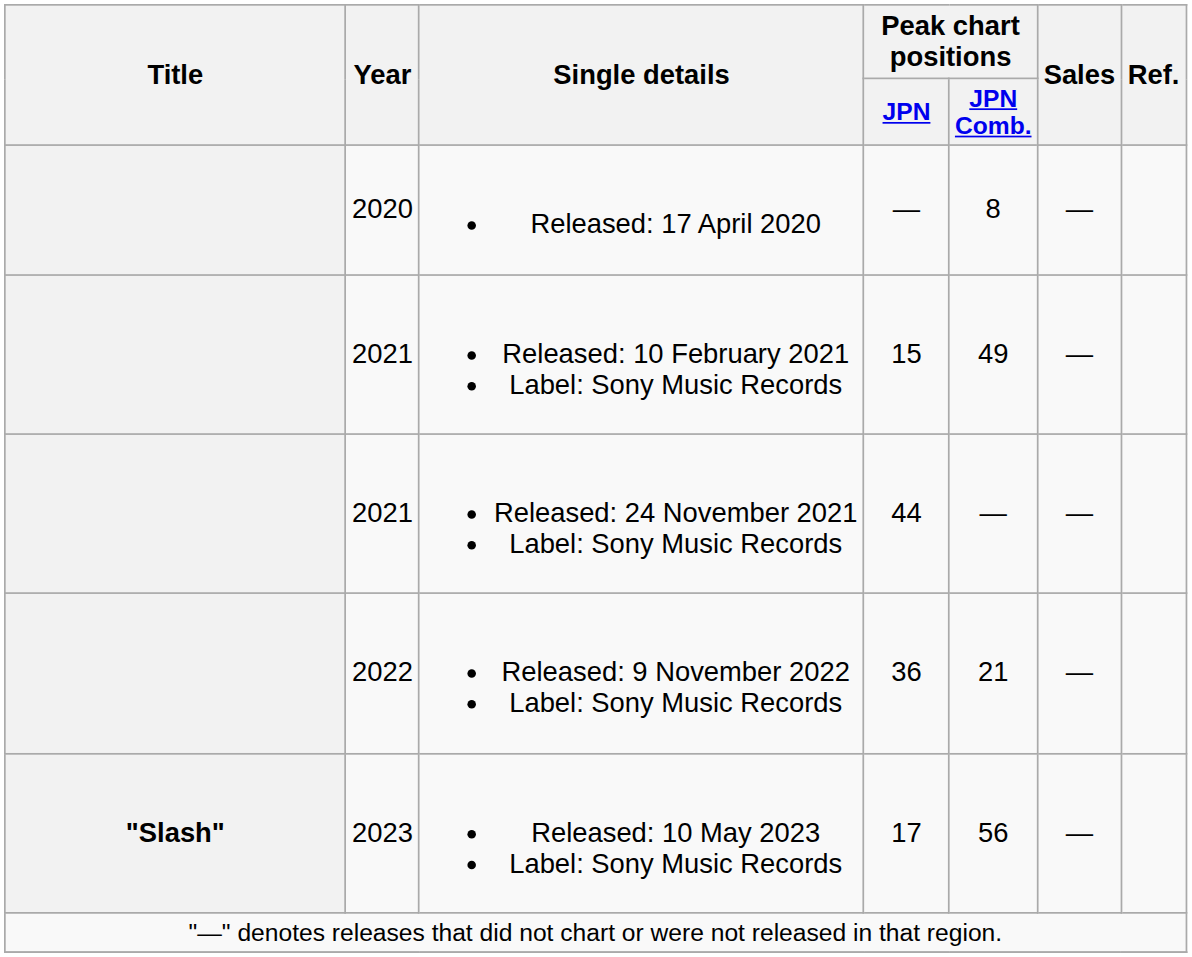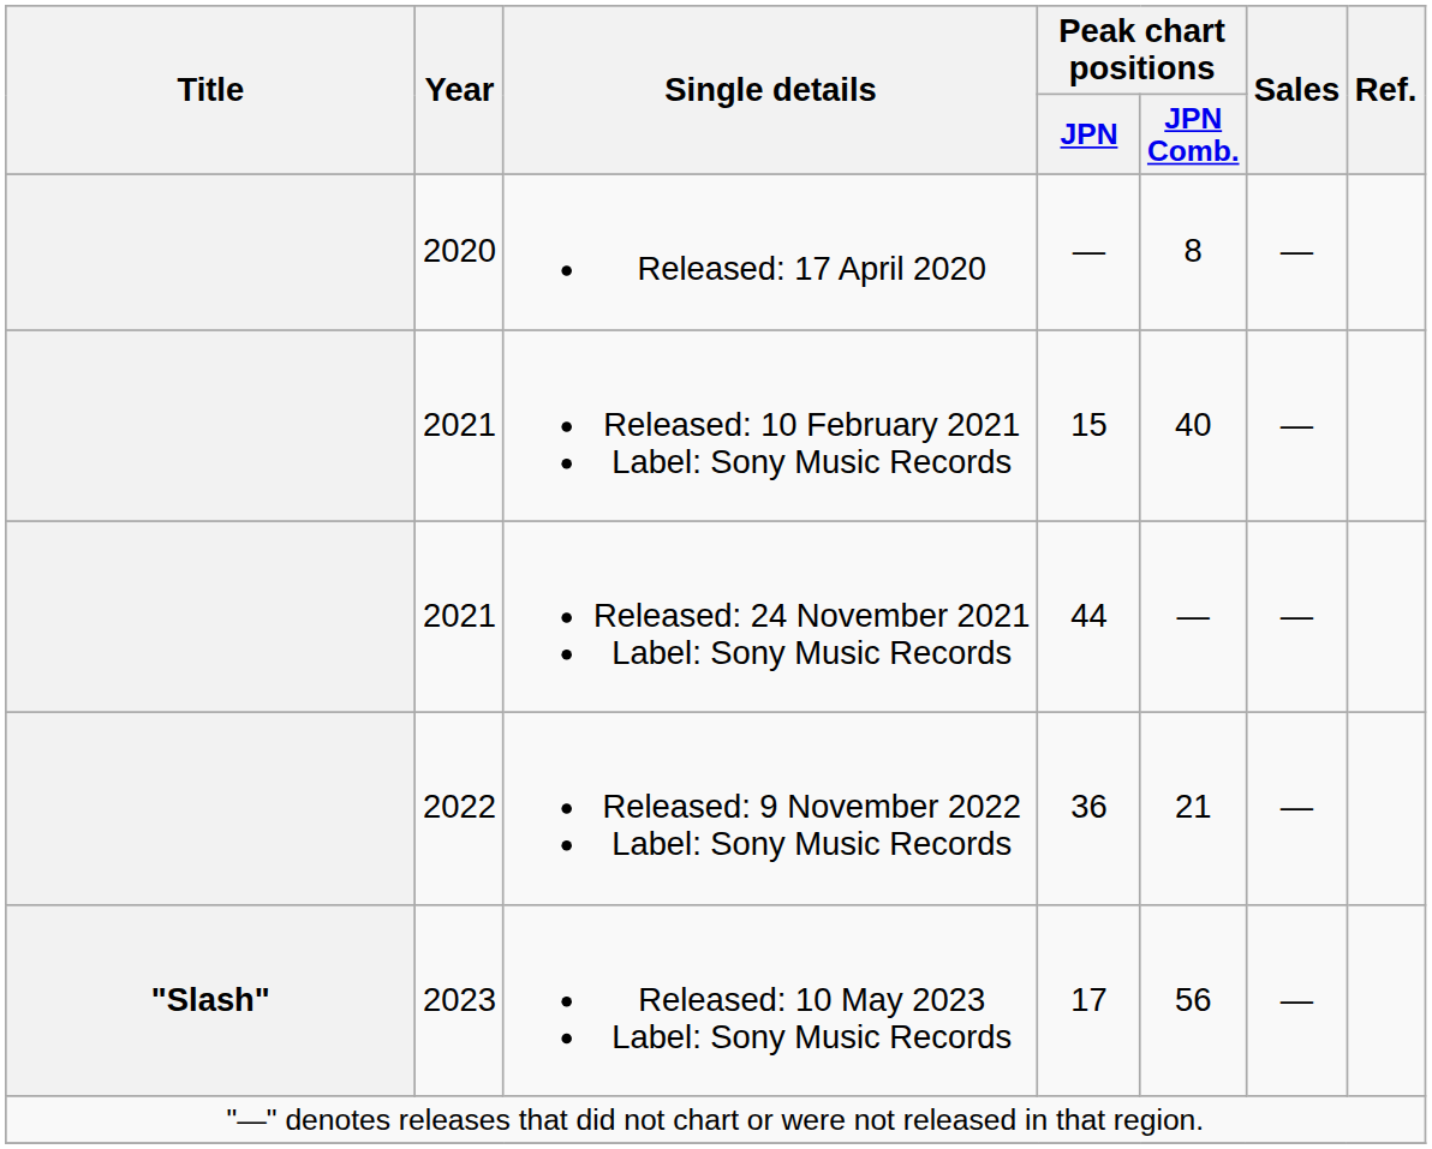 <table class="wikitable plainrowheaders" style="text-align:center;">
 <tr>
 <th scope="col" rowspan="2" style="width:12em;">Title</th>
 <th scope="col" rowspan="2">Year</th>
 <th scope="col" rowspan="2">Single details</th>
 <th scope="col" colspan="2">Peak chart positions</th>
 <th scope="col" rowspan="2">Sales</th>
 <th scope="col" rowspan="2">Ref.</th>
 </tr>
 <tr>
 <th scope="col" style="width:3em;font-size:90%;"><a href='#'>JPN</a><br></th>
 <th scope="col" style="width:3em;font-size:90%;"><a href='#'>JPN<br>Comb.</a><br></th>
 </tr>
 <tr>
 <th scope="row"></th>
 <td>2020</td>
 <td><br><ul><li>Released: 17 April 2020</li></ul></td>
 <td>—</td>
 <td>8</td>
 <td>—</td>
 <td></td>
 </tr>
 <tr>
 <th scope="row"></th>
 <td>2021</td>
 <td><br><ul><li>Released: 10 February 2021</li><li>Label: Sony Music Records</li></ul></td>
 <td>15</td>
-<td>49</td>
+<td>40</td>
 <td>—</td>
 <td></td>
 </tr>
 <tr>
 <th scope="row"></th>
 <td>2021</td>
 <td><br><ul><li>Released: 24 November 2021</li><li>Label: Sony Music Records</li></ul></td>
 <td>44</td>
 <td>—</td>
 <td>—</td>
 <td></td>
 </tr>
 <tr>
 <th scope="row"></th>
 <td>2022</td>
 <td><br><ul><li>Released: 9 November 2022</li><li>Label: Sony Music Records</li></ul></td>
 <td>36</td>
 <td>21</td>
 <td>—</td>
 <td></td>
 </tr>
 <tr>
 <th scope="row">"Slash"</th>
 <td>2023</td>
 <td><br><ul><li>Released: 10 May 2023</li><li>Label: Sony Music Records</li></ul></td>
 <td>17</td>
 <td>56</td>
 <td>—</td>
 <td></td>
 </tr>
 <tr>
 <td colspan="7" style="font-size:90%;">"—" denotes releases that did not chart or were not released in that region.</td>
 </tr>
 <tr>
 </tr>
 </table>
